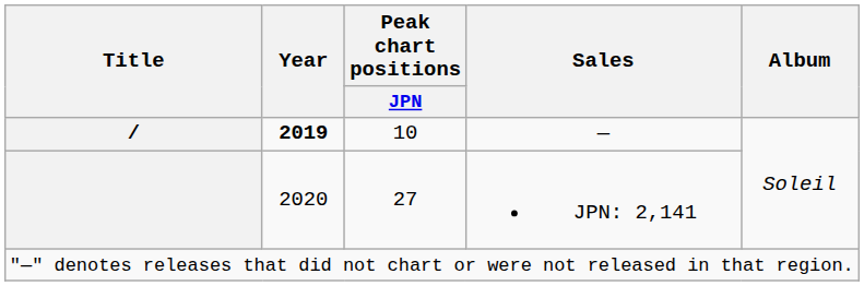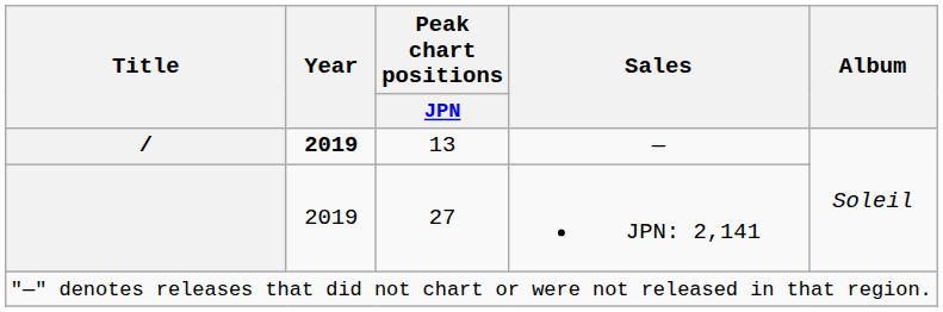 <table class="wikitable plainrowheaders" style="text-align:center;">
 <tr>
 <th scope="col" rowspan="2" style="width:12em;">Title</th>
 <th scope="col" rowspan="2">Year</th>
 <th scope="col" colspan="1">Peak chart positions</th>
 <th scope="col" rowspan="2">Sales<br></th>
 <th scope="col" rowspan="2">Album</th>
 </tr>
 <tr>
 <th scope="col" style="width:3em;font-size:90%;"><a href='#'>JPN</a><br></th>
 </tr>
 <tr>
 <th scope="row"> / </th>
 <td><strong>2019</strong></td>
-<td>10</td>
+<td>13</td>
 <td>—</td>
 <td rowspan="2"><em>Soleil</em></td>
 </tr>
 <tr>
 <th scope="row"></th>
-<td>2020</td>
+<td>2019</td>
 <td>27</td>
 <td><br><ul><li>JPN: 2,141</li></ul></td>
 </tr>
 <tr>
 <td colspan="5" style="font-size:90%;">"—" denotes releases that did not chart or were not released in that region.</td>
 </tr>
 </table>
